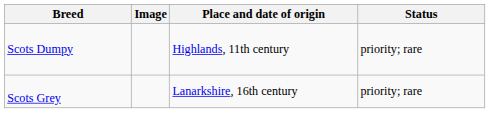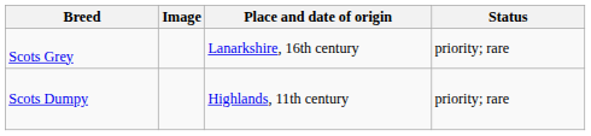 <table class= wikitable>
 <tr>
 <th style="width: 120pt;">Breed</th>
 <th>Image</th>
 <th style="width: 180pt;">Place and date of origin</th>
 <th style="width: 120pt;">Status</th>
 </tr>
 <tr>
+<td><br><a href='#'>Scots Grey</a></td>
+<td></td>
+<td><a href='#'>Lanarkshire</a>, 16th century</td>
+<td>priority; rare</td>
+</tr>
+<tr>
 <td><a href='#'>Scots Dumpy</a></td>
 <td style="height: 60px;"></td>
 <td><a href='#'>Highlands</a>, 11th century</td>
 <td>priority; rare</td>
 </tr>
-<tr>
-<td><br><a href='#'>Scots Grey</a></td>
-<td></td>
-<td><a href='#'>Lanarkshire</a>, 16th century</td>
-<td>priority; rare</td>
-</tr>
 </table>
